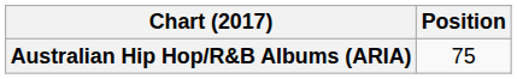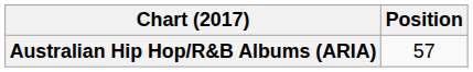 <table class="wikitable sortable plainrowheaders">
 <tr>
 <th scope="col">Chart (2017)</th>
 <th scope="col">Position</th>
 </tr>
 <tr>
 <th scope="row">Australian Hip Hop/R&B Albums (ARIA)</th>
-<td style="text-align:center;">75</td>
+<td style="text-align:center;">57</td>
 </tr>
 </table>
